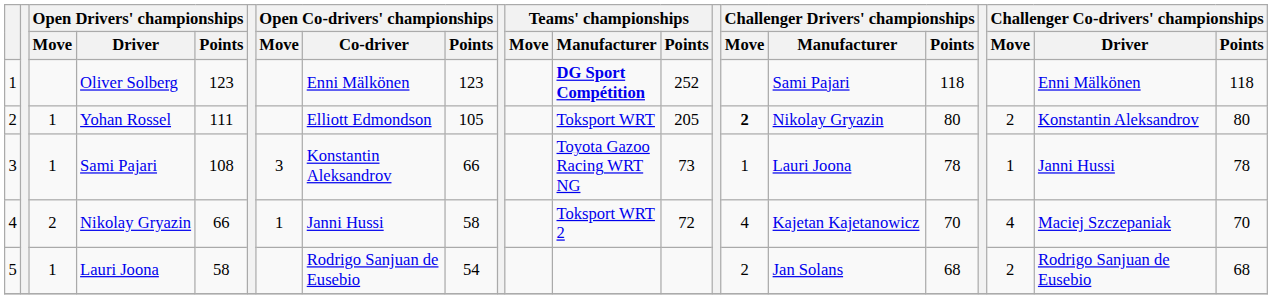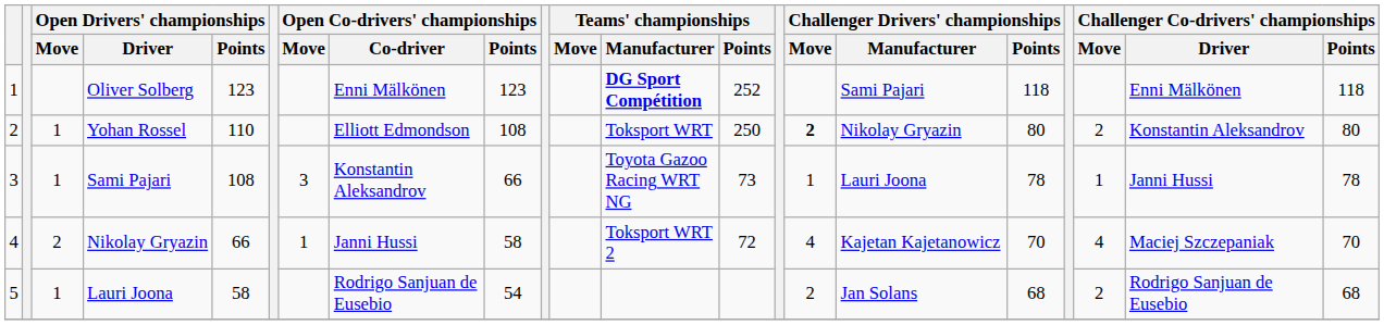 <table class="wikitable" style="font-size:85%;">
 <tr>
 <th rowspan="2"></th>
 <th rowspan="7" style="width:5px;"></th>
 <th colspan="3" nowrap>Open Drivers' championships</th>
 <th rowspan="7" style="width:5px;"></th>
 <th colspan="3" nowrap>Open Co-drivers' championships</th>
 <th rowspan="7" style="width:5px;"></th>
 <th colspan="3" nowrap>Teams' championships</th>
 <th rowspan="7" style="width:5px;"></th>
 <th colspan="3" nowrap>Challenger Drivers' championships</th>
 <th rowspan="7" style="width:5px;"></th>
 <th colspan="3" nowrap>Challenger Co-drivers' championships</th>
 </tr>
 <tr>
 <th>Move</th>
 <th>Driver</th>
 <th>Points</th>
 <th>Move</th>
 <th>Co-driver</th>
 <th>Points</th>
 <th>Move</th>
 <th>Manufacturer</th>
 <th>Points</th>
 <th>Move</th>
 <th>Manufacturer</th>
 <th>Points</th>
 <th>Move</th>
 <th>Driver</th>
 <th>Points</th>
 </tr>
 <tr>
 <td align="center">1</td>
 <td align="center"></td>
 <td><a href='#'>Oliver Solberg</a></td>
 <td align="center">123</td>
 <td align="center"></td>
 <td><a href='#'>Enni Mälkönen</a></td>
 <td align="center">123</td>
 <td align="center"></td>
 <td><strong><a href='#'>DG Sport Compétition</a></strong></td>
 <td align="center">252</td>
 <td align="center"></td>
 <td><a href='#'>Sami Pajari</a></td>
 <td align="center">118</td>
 <td align="center"></td>
 <td><a href='#'>Enni Mälkönen</a></td>
 <td align="center">118</td>
 </tr>
 <tr>
 <td align="center">2</td>
 <td align="center"> 1</td>
 <td><a href='#'>Yohan Rossel</a></td>
-<td align="center">111</td>
+<td align="center">110</td>
 <td align="center"></td>
 <td><a href='#'>Elliott Edmondson</a></td>
-<td align="center">105</td>
+<td align="center">108</td>
 <td align="center"></td>
 <td><a href='#'>Toksport WRT</a></td>
-<td align="center">205</td>
+<td align="center">250</td>
 <td align="center"><strong> 2</strong></td>
 <td><a href='#'>Nikolay Gryazin</a></td>
 <td align="center">80</td>
 <td align="center"> 2</td>
 <td><a href='#'>Konstantin Aleksandrov</a></td>
 <td align="center">80</td>
 </tr>
 <tr>
 <td align="center">3</td>
 <td align="center"> 1</td>
 <td><a href='#'>Sami Pajari</a></td>
 <td align="center">108</td>
 <td align="center"> 3</td>
 <td><a href='#'>Konstantin Aleksandrov</a></td>
 <td align="center">66</td>
 <td align="center"></td>
 <td><a href='#'>Toyota Gazoo Racing WRT NG</a></td>
 <td align="center">73</td>
 <td align="center"> 1</td>
 <td><a href='#'>Lauri Joona</a></td>
 <td align="center">78</td>
 <td align="center"> 1</td>
 <td><a href='#'>Janni Hussi</a></td>
 <td align="center">78</td>
 </tr>
 <tr>
 <td align="center">4</td>
 <td align="center"> 2</td>
 <td><a href='#'>Nikolay Gryazin</a></td>
 <td align="center">66</td>
 <td align="center"> 1</td>
 <td><a href='#'>Janni Hussi</a></td>
 <td align="center">58</td>
 <td align="center"></td>
 <td><a href='#'>Toksport WRT 2</a></td>
 <td align="center">72</td>
 <td align="center"> 4</td>
 <td><a href='#'>Kajetan Kajetanowicz</a></td>
 <td align="center">70</td>
 <td align="center"> 4</td>
 <td><a href='#'>Maciej Szczepaniak</a></td>
 <td align="center">70</td>
 </tr>
 <tr>
 <td align="center">5</td>
 <td align="center"> 1</td>
 <td><a href='#'>Lauri Joona</a></td>
 <td align="center">58</td>
 <td align="center"></td>
 <td><a href='#'>Rodrigo Sanjuan de Eusebio</a></td>
 <td align="center">54</td>
 <td></td>
 <td></td>
 <td></td>
 <td align="center"> 2</td>
 <td><a href='#'>Jan Solans</a></td>
 <td align="center">68</td>
 <td align="center"> 2</td>
 <td><a href='#'>Rodrigo Sanjuan de Eusebio</a></td>
 <td align="center">68</td>
 </tr>
 <tr>
 </tr>
 </table>
